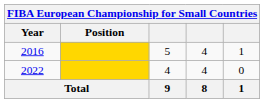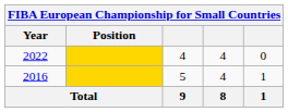 <table class="wikitable" style="text-align: center;font-size:90%;">
 <tr>
 <th colspan=5><a href='#'>FIBA European Championship for Small Countries</a></th>
 </tr>
 <tr>
 <th>Year</th>
 <th>Position</th>
 <th width=40></th>
 <th width=40></th>
 <th width=40></th>
 </tr>
 <tr>
+<td> <a href='#'>2022</a></td>
+<td bgcolor=gold></td>
+<td>4</td>
+<td>4</td>
+<td>0</td>
+</tr>
+<tr>
 <td> <a href='#'>2016</a></td>
 <td bgcolor=gold></td>
 <td>5</td>
 <td>4</td>
 <td>1</td>
-</tr>
-<tr>
-<td> <a href='#'>2022</a></td>
-<td bgcolor=gold></td>
-<td>4</td>
-<td>4</td>
-<td>0</td>
 </tr>
 <tr>
 <th colspan=2>Total</th>
 <th>9</th>
 <th>8</th>
 <th>1</th>
 </tr>
 </table>
